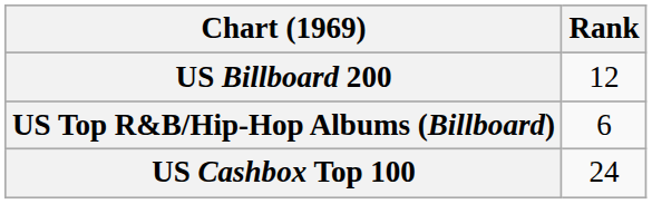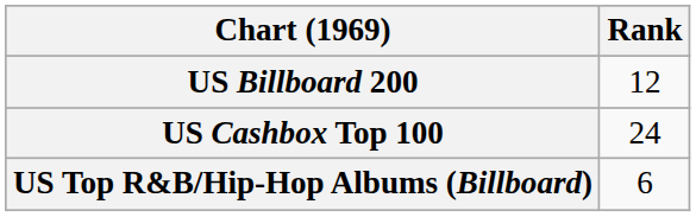 <table class="wikitable sortable plainrowheaders">
 <tr>
 <th align="left">Chart (1969)</th>
 <th style="text-align:center;">Rank</th>
 </tr>
 <tr>
 <th scope="row">US <em>Billboard</em> 200</th>
 <td style="text-align:center;">12</td>
 </tr>
 <tr>
+<th scope="row">US <em>Cashbox</em> Top 100</th>
+<td style="text-align:center;">24</td>
+</tr>
+<tr>
 <th scope="row">US Top R&B/Hip-Hop Albums (<em>Billboard</em>)</th>
 <td style="text-align:center;">6</td>
 </tr>
-<tr>
-<th scope="row">US <em>Cashbox</em> Top 100</th>
-<td style="text-align:center;">24</td>
-</tr>
 </table>
